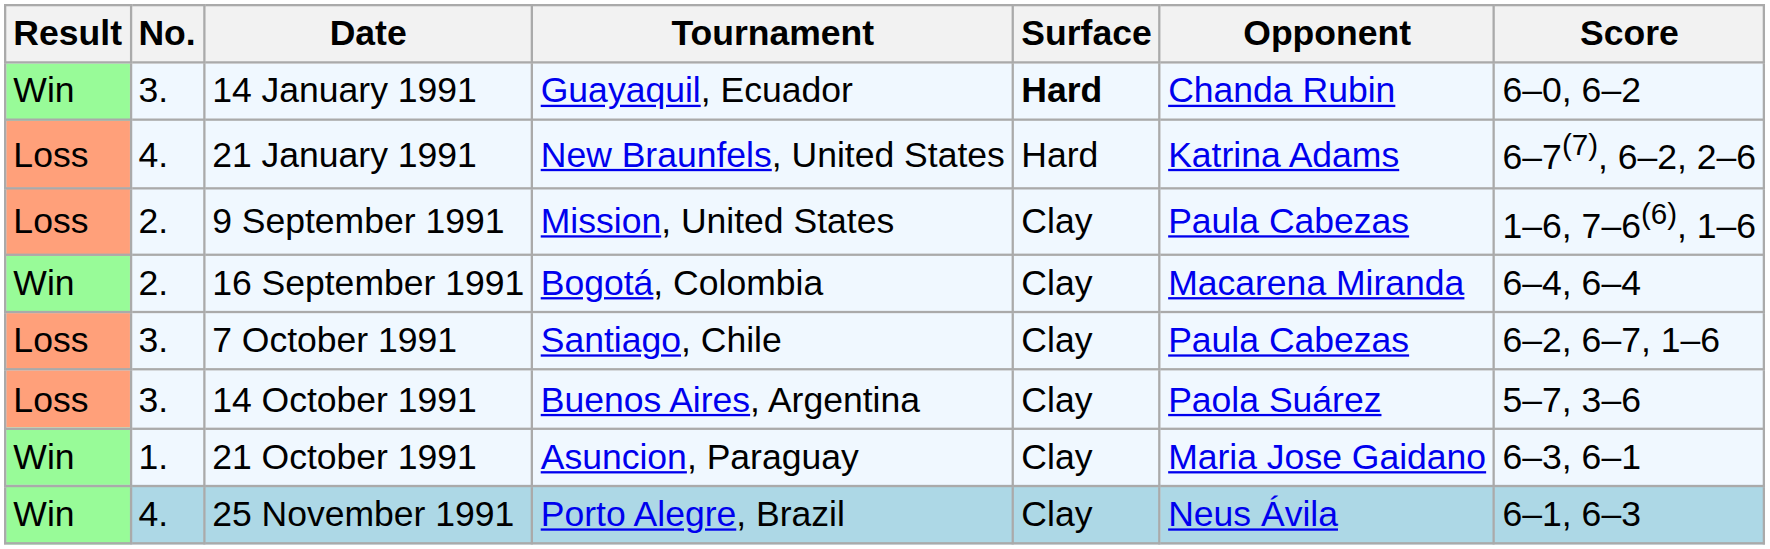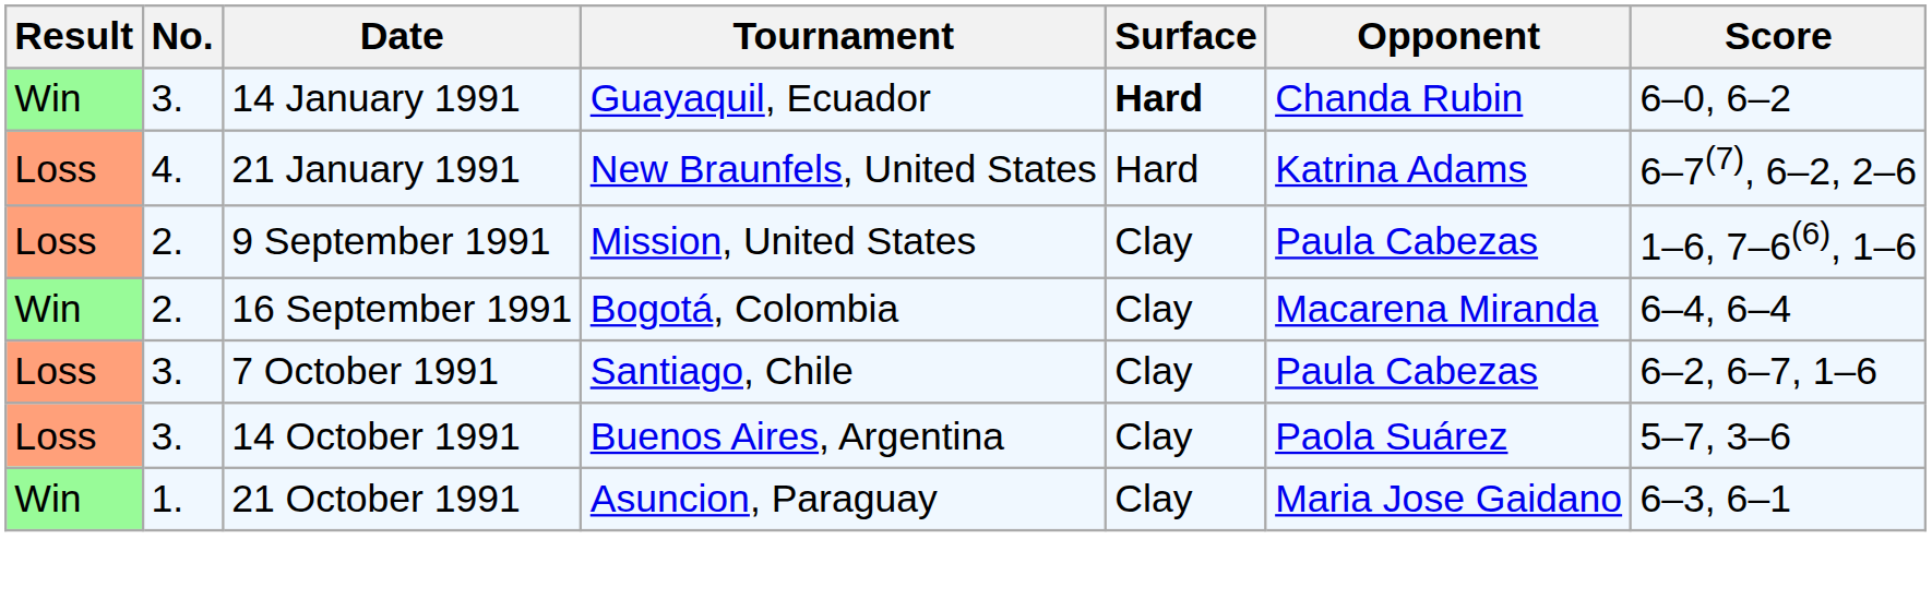 <table class="sortable wikitable" style=font-size:97%>
 <tr>
 <th>Result</th>
 <th>No.</th>
 <th>Date</th>
 <th>Tournament</th>
 <th>Surface</th>
 <th>Opponent</th>
 <th>Score</th>
 </tr>
 <tr bgcolor="#f0f8ff">
 <td style="background:#98fb98;">Win</td>
 <td>3.</td>
 <td>14 January 1991</td>
 <td><a href='#'>Guayaquil</a>, Ecuador</td>
 <td><strong>Hard</strong></td>
 <td> <a href='#'>Chanda Rubin</a></td>
 <td>6–0, 6–2</td>
 </tr>
 <tr bgcolor="#f0f8ff">
 <td style="background:#ffa07a;">Loss</td>
 <td>4.</td>
 <td>21 January 1991</td>
 <td><a href='#'>New Braunfels</a>, United States</td>
 <td>Hard</td>
 <td> <a href='#'>Katrina Adams</a></td>
 <td>6–7<sup>(7)</sup>, 6–2, 2–6</td>
 </tr>
 <tr bgcolor="#f0f8ff">
 <td style="background:#ffa07a;">Loss</td>
 <td>2.</td>
 <td>9 September 1991</td>
 <td><a href='#'>Mission</a>, United States</td>
 <td>Clay</td>
 <td> <a href='#'>Paula Cabezas</a></td>
 <td>1–6, 7–6<sup>(6)</sup>, 1–6</td>
 </tr>
 <tr bgcolor="#f0f8ff">
 <td style="background:#98fb98;">Win</td>
 <td>2.</td>
 <td>16 September 1991</td>
 <td><a href='#'>Bogotá</a>, Colombia</td>
 <td>Clay</td>
 <td> <a href='#'>Macarena Miranda</a></td>
 <td>6–4, 6–4</td>
 </tr>
 <tr bgcolor="#f0f8ff">
 <td style="background:#ffa07a;">Loss</td>
 <td>3.</td>
 <td>7 October 1991</td>
 <td><a href='#'>Santiago</a>, Chile</td>
 <td>Clay</td>
 <td> <a href='#'>Paula Cabezas</a></td>
 <td>6–2, 6–7, 1–6</td>
 </tr>
 <tr bgcolor="#f0f8ff">
 <td style="background:#ffa07a;">Loss</td>
 <td>3.</td>
 <td>14 October 1991</td>
 <td><a href='#'>Buenos Aires</a>, Argentina</td>
 <td>Clay</td>
 <td> <a href='#'>Paola Suárez</a></td>
 <td>5–7, 3–6</td>
 </tr>
 <tr bgcolor="#f0f8ff">
 <td style="background:#98fb98;">Win</td>
 <td>1.</td>
 <td>21 October 1991</td>
 <td><a href='#'>Asuncion</a>, Paraguay</td>
 <td>Clay</td>
 <td> <a href='#'>Maria Jose Gaidano</a></td>
 <td>6–3, 6–1</td>
 </tr>
-<tr bgcolor="lightblue">
-<td style="background:#98fb98;">Win</td>
-<td>4.</td>
-<td>25 November 1991</td>
-<td><a href='#'>Porto Alegre</a>, Brazil</td>
-<td>Clay</td>
-<td> <a href='#'>Neus Ávila</a></td>
-<td>6–1, 6–3</td>
-</tr>
 </table>
